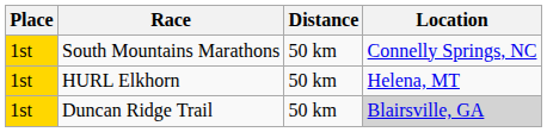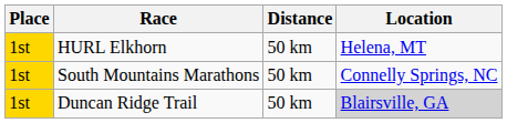 <table class="wikitable">
 <tr>
 <th>Place</th>
 <th>Race</th>
 <th>Distance</th>
 <th>Location</th>
 </tr>
 <tr>
 <td style="background-color:gold;">1st</td>
+<td>HURL Elkhorn</td>
+<td>50 km</td>
+<td> <a href='#'>Helena, MT</a></td>
+</tr>
+<tr>
+<td style="background-color:gold;">1st</td>
 <td>South Mountains Marathons</td>
 <td>50 km</td>
 <td> <a href='#'>Connelly Springs, NC</a></td>
-</tr>
-<tr>
-<td style="background-color:gold;">1st</td>
-<td>HURL Elkhorn</td>
-<td>50 km</td>
-<td> <a href='#'>Helena, MT</a></td>
 </tr>
 <tr>
 <td style="background-color:gold;">1st</td>
 <td>Duncan Ridge Trail</td>
 <td>50 km</td>
 <td style="background: lightgrey;"> <a href='#'>Blairsville, GA</a></td>
 </tr>
 <tr>
 </tr>
 </table>
